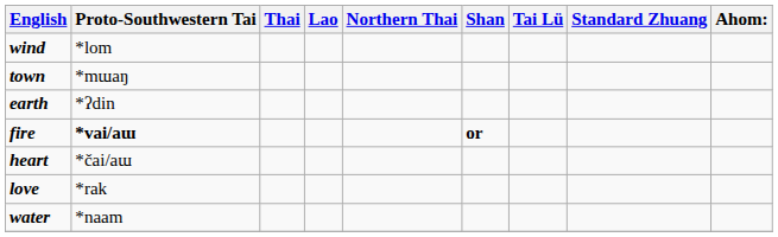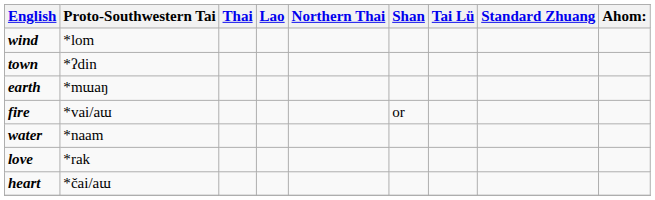 <table class="wikitable" line-height:1.25em;">
 <tr>
 <th><a href='#'>English</a></th>
 <th>Proto-Southwestern Tai</th>
 <th><a href='#'>Thai</a></th>
 <th><a href='#'>Lao</a></th>
 <th><a href='#'>Northern Thai</a></th>
 <th><a href='#'>Shan</a></th>
 <th><a href='#'>Tai Lü</a></th>
 <th><a href='#'>Standard Zhuang</a></th>
 <th>Ahom:</th>
 </tr>
 <tr>
 <td><strong><em>wind</em></strong></td>
 <td>*lom</td>
 <td></td>
 <td></td>
 <td></td>
 <td></td>
 <td></td>
 <td></td>
 <td></td>
 </tr>
 <tr>
 <td><strong><em>town</em></strong></td>
+<td>*ʔdin</td>
+<td></td>
+<td></td>
+<td></td>
+<td></td>
+<td></td>
+<td></td>
+<td></td>
+</tr>
+<tr>
+<td><strong><em>earth</em></strong></td>
 <td>*mɯaŋ</td>
 <td></td>
 <td></td>
 <td></td>
 <td></td>
 <td></td>
 <td></td>
 <td></td>
 </tr>
 <tr>
-<td><strong><em>earth</em></strong></td>
-<td>*ʔdin</td>
+<td><strong><em>fire</em></strong></td>
+<td>*vai/aɯ</td>
 <td></td>
 <td></td>
 <td></td>
-<td></td>
+<td> or </td>
 <td></td>
 <td></td>
 <td></td>
 </tr>
 <tr>
-<td><strong><em>fire</em></strong></td>
-<td><strong>*vai/aɯ</strong></td>
-<td></td>
-<td></td>
-<td></td>
-<td><strong> or </strong></td>
-<td></td>
-<td></td>
-<td></td>
-</tr>
-<tr>
-<td><strong><em>heart</em></strong></td>
-<td>*čai/aɯ</td>
+<td><strong><em>water</em></strong></td>
+<td>*naam</td>
 <td></td>
 <td></td>
 <td></td>
 <td></td>
 <td></td>
 <td></td>
 <td></td>
 </tr>
 <tr>
 <td><strong><em>love</em></strong></td>
 <td>*rak</td>
 <td></td>
 <td></td>
 <td></td>
 <td></td>
 <td></td>
 <td></td>
 <td></td>
 </tr>
 <tr>
-<td><strong><em>water</em></strong></td>
-<td>*naam</td>
+<td><strong><em>heart</em></strong></td>
+<td>*čai/aɯ</td>
 <td></td>
 <td></td>
 <td></td>
 <td></td>
 <td></td>
 <td></td>
 <td></td>
 </tr>
 <tr>
 </tr>
 <tr>
 </tr>
 <tr>
 </tr>
 </table>
